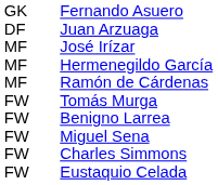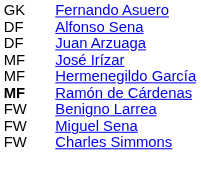 <table cellspacing="0" cellpadding="0" style="font-size:90%; margin:0.2em auto;">
 <tr>
 <th width="25"></th>
 <th width="25"></th>
 </tr>
 <tr>
 <td>GK</td>
 <td></td>
 <td> <a href='#'>Fernando Asuero</a></td>
+</tr>
+<tr>
+<td>DF</td>
+<td></td>
+<td> <a href='#'>Alfonso Sena</a></td>
 </tr>
 <tr>
 <td>DF</td>
 <td></td>
 <td> <a href='#'>Juan Arzuaga</a></td>
 </tr>
 <tr>
 <td>MF</td>
 <td></td>
 <td> <a href='#'>José Irízar</a></td>
 </tr>
 <tr>
 <td>MF</td>
 <td></td>
 <td> <a href='#'>Hermenegildo García</a></td>
 </tr>
 <tr>
-<td>MF</td>
+<td><strong>MF</strong></td>
 <td></td>
 <td> <a href='#'>Ramón de Cárdenas</a></td>
-</tr>
-<tr>
-<td>FW</td>
-<td></td>
-<td> <a href='#'>Tomás Murga</a></td>
 </tr>
 <tr>
 <td>FW</td>
 <td></td>
 <td> <a href='#'>Benigno Larrea</a></td>
 </tr>
 <tr>
 <td>FW</td>
 <td></td>
 <td> <a href='#'>Miguel Sena</a></td>
 </tr>
 <tr>
 <td>FW</td>
 <td></td>
 <td> <a href='#'>Charles Simmons</a></td>
 </tr>
-<tr>
-<td>FW</td>
-<td></td>
-<td> <a href='#'>Eustaquio Celada</a></td>
-</tr>
 </table>
